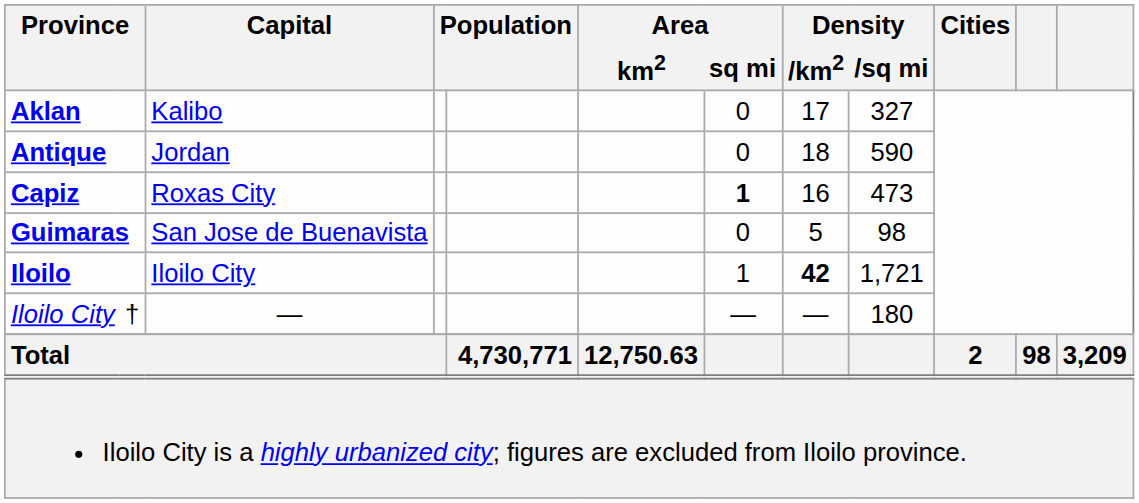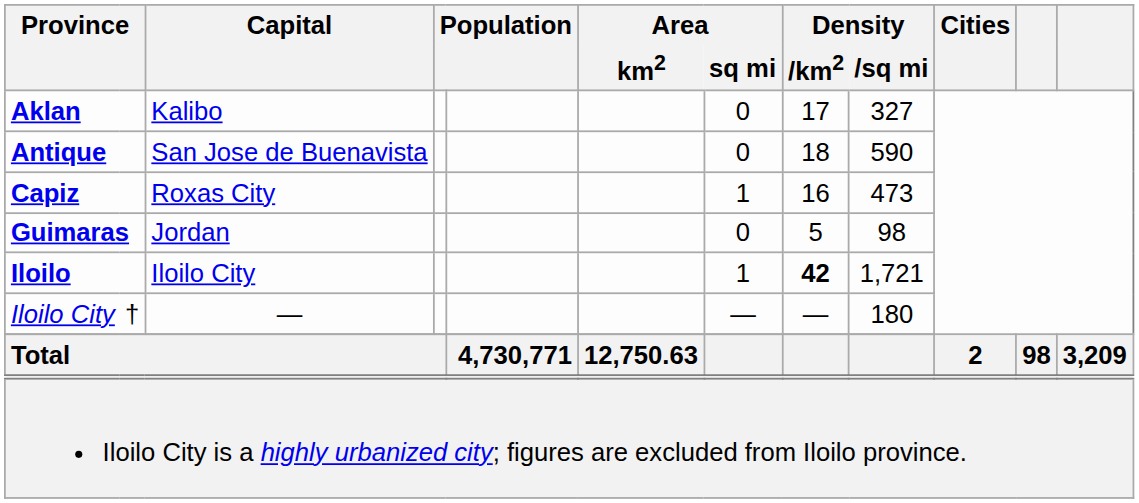 <table class="wikitable sortable" style="background-color:#FDFDFD;text-align:center;font-size:90%;border:1pt solid grey;">
 <tr>
 <th scope="col" style="border-bottom:none;" colspan=2 class="unsortable">Province </th>
 <th scope="col" style="border-bottom:none;" class="unsortable">Capital</th>
 <th scope="col" style="border-bottom:none;white-space:nowrap;" class="unsortable" colspan=2>Population </th>
 <th scope="col" style="border-bottom:none;" colspan=2>Area</th>
 <th scope="col" style="border-bottom:none;" colspan=2>Density</th>
 <th scope="col" style="border-bottom:none;" class="unsortable">Cities</th>
 <th scope="col" style="border-bottom:none;" class="unsortable"></th>
 <th scope="col" style="border-bottom:none;" class="unsortable"></th>
 </tr>
 <tr>
 <th scope="col" style="border-top:none;" colspan=2></th>
 <th scope="col" style="border-top:none;"></th>
 <th scope="col" style="border-top:none;" colspan=2></th>
 <th scope="col" style="border-style:none none solid solid;">km<sup>2</sup></th>
 <th scope="col" style="border-style:none solid solid none;white-space:nowrap;" class="unsortable">sq mi</th>
 <th scope="col" style="border-style:none none solid solid;">/km<sup>2</sup></th>
 <th scope="col" style="border-style:none solid solid none;white-space:nowrap;" class="unsortable">/sq mi</th>
 <th scope="col" style="border-top:none;"></th>
 <th scope="col" style="border-top:none;"></th>
 <th scope="col" style="border-top:none;"></th>
 </tr>
 <tr>
 <th scope="row" style="text-align:left;background-color:initial;" colspan=2><a href='#'>Aklan</a></th>
 <td style="text-align:left;"><a href='#'>Kalibo</a></td>
 <td></td>
 <td></td>
 <td></td>
 <td>0</td>
 <td>17</td>
 <td>327</td>
 </tr>
 <tr>
 <th scope="row" style="text-align:left;background-color:initial;" colspan=2><a href='#'>Antique</a></th>
-<td style="text-align:left;"><a href='#'>Jordan</a></td>
+<td style="text-align:left;"><a href='#'>San Jose de Buenavista</a></td>
 <td></td>
 <td></td>
 <td></td>
 <td>0</td>
 <td>18</td>
 <td>590</td>
 </tr>
 <tr>
 <th scope="row" style="text-align:left;background-color:initial;" colspan=2><a href='#'>Capiz</a></th>
 <td style="text-align:left;"><a href='#'>Roxas City</a></td>
 <td></td>
 <td></td>
 <td></td>
-<td><strong>1</strong></td>
+<td>1</td>
 <td>16</td>
 <td>473</td>
 </tr>
 <tr>
 <th scope="row" style="text-align:left;background-color:initial;" colspan=2><a href='#'>Guimaras</a></th>
-<td style="text-align:left;"><a href='#'>San Jose de Buenavista</a></td>
+<td style="text-align:left;"><a href='#'>Jordan</a></td>
 <td></td>
 <td></td>
 <td></td>
 <td>0</td>
 <td>5</td>
 <td>98</td>
 </tr>
 <tr>
 <th scope="row" style="text-align:left;background-color:initial;" colspan=2><a href='#'>Iloilo</a></th>
 <td style="text-align:left;"><a href='#'>Iloilo City</a></td>
 <td></td>
 <td></td>
 <td></td>
 <td>1</td>
 <td><strong>42</strong></td>
 <td>1,721</td>
 </tr>
 <tr>
 <th scope="row" style="text-align:left;background-color:initial;border-right:0;font-weight:normal;font-style:italic;"><a href='#'>Iloilo City</a></th>
 <td style="text-align:right;border-left:0;">†</td>
 <td>—</td>
 <td></td>
 <td></td>
 <td></td>
 <td>—</td>
 <td>—</td>
 <td>180</td>
 </tr>
 <tr>
 </tr>
 <tr class="sortbottom">
 <th scope="row" colspan=4 style="text-align:left;">Total</th>
 <th scope="col" style="text-align:right;">4,730,771</th>
 <th scope="col" style="text-align:right;">12,750.63</th>
 <th scope="col" style="text-align:right;"></th>
 <th scope="col" style="text-align:right;"></th>
 <th scope="col" style="text-align:right;"></th>
 <th scope="col">2</th>
 <th scope="col">98</th>
 <th scope="col">3,209</th>
 </tr>
 <tr class="sortbottom" style="text-align:left;background-color:#F2F2F2;border-top:double grey;">
 <td colspan=13 style="padding-left:1em;"><br><ul><li> Iloilo City is a <em><a href='#'>highly urbanized city</a></em>; figures are excluded from Iloilo province.</li></ul></td>
 </tr>
 </table>
